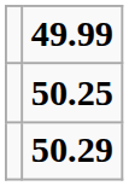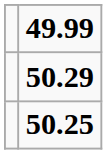 <table class="wikitable">
 <tr>
 <td></td>
 <td align=center><strong>49.99</strong></td>
 </tr>
 <tr>
 <td></td>
-<td align=center><strong>50.25</strong></td>
+<td align=center><strong>50.29</strong></td>
 </tr>
 <tr>
 <td></td>
-<td align=center><strong>50.29</strong></td>
+<td align=center><strong>50.25</strong></td>
 </tr>
 </table>
